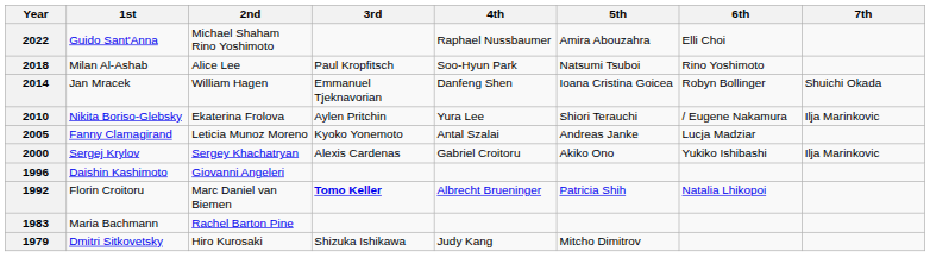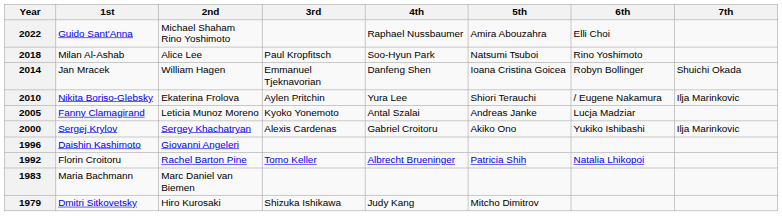 <table class="wikitable" style="font-size:100%;">
 <tr>
 <th width="5%">Year</th>
 <th width="10%">1st</th>
 <th width="10%">2nd</th>
 <th width="10%">3rd</th>
 <th width="10%">4th</th>
 <th width="10%">5th</th>
 <th width="10%">6th</th>
 <th width="10%">7th</th>
 </tr>
 <tr>
 <th>2022</th>
 <td> <a href='#'>Guido Sant'Anna</a></td>
 <td> Michael Shaham<br> Rino Yoshimoto</td>
 <td></td>
 <td> Raphael Nussbaumer</td>
 <td> Amira Abouzahra</td>
 <td> Elli Choi</td>
 <td></td>
 </tr>
 <tr valign="top">
 <th>2018</th>
 <td> Milan Al-Ashab</td>
 <td> Alice Lee</td>
 <td> Paul Kropfitsch</td>
 <td> Soo-Hyun Park</td>
 <td> Natsumi Tsuboi</td>
 <td> Rino Yoshimoto</td>
 <td></td>
 </tr>
 <tr valign="top">
 <th>2014</th>
 <td> Jan Mracek</td>
 <td> William Hagen</td>
 <td> Emmanuel Tjeknavorian</td>
 <td> Danfeng Shen</td>
 <td> Ioana Cristina Goicea</td>
 <td> Robyn Bollinger</td>
 <td> Shuichi Okada</td>
 </tr>
 <tr valign="top">
 <th>2010</th>
 <td> <a href='#'>Nikita Boriso-Glebsky</a></td>
 <td> Ekaterina Frolova</td>
 <td> Aylen Pritchin</td>
 <td> Yura Lee</td>
 <td> Shiori Terauchi</td>
 <td>/ Eugene Nakamura</td>
 <td> Ilja Marinkovic</td>
 </tr>
 <tr valign="top">
 <th>2005</th>
 <td> <a href='#'>Fanny Clamagirand</a></td>
 <td> Leticia Munoz Moreno</td>
 <td> Kyoko Yonemoto</td>
 <td> Antal Szalai</td>
 <td> Andreas Janke</td>
 <td> Lucja Madziar</td>
 <td></td>
 </tr>
 <tr valign="top">
 <th>2000</th>
 <td> <a href='#'>Sergej Krylov</a></td>
 <td> <a href='#'>Sergey Khachatryan</a></td>
 <td> Alexis Cardenas</td>
 <td> Gabriel Croitoru</td>
 <td> Akiko Ono</td>
 <td> Yukiko Ishibashi</td>
 <td> Ilja Marinkovic</td>
 </tr>
 <tr valign="top">
 <th>1996</th>
 <td> <a href='#'>Daishin Kashimoto</a></td>
 <td> <a href='#'>Giovanni Angeleri</a></td>
 <td></td>
 <td></td>
 <td></td>
 <td></td>
 <td></td>
 </tr>
 <tr valign="top">
 <th>1992</th>
 <td> Florin Croitoru</td>
-<td> Marc Daniel van Biemen</td>
-<td><strong> <a href='#'>Tomo Keller</a></strong></td>
+<td> <a href='#'>Rachel Barton Pine</a></td>
+<td> <a href='#'>Tomo Keller</a></td>
 <td> <a href='#'>Albrecht Brueninger</a></td>
 <td> <a href='#'>Patricia Shih</a></td>
 <td> <a href='#'>Natalia Lhikopoi</a></td>
 <td></td>
 </tr>
 <tr valign="top">
 <th>1983</th>
 <td> Maria Bachmann</td>
-<td> <a href='#'>Rachel Barton Pine</a></td>
+<td> Marc Daniel van Biemen</td>
 <td></td>
 <td></td>
 <td></td>
 <td></td>
 <td></td>
 </tr>
 <tr>
 <th>1979</th>
 <td> <a href='#'>Dmitri Sitkovetsky</a></td>
 <td> Hiro Kurosaki</td>
 <td> Shizuka Ishikawa</td>
 <td> Judy Kang</td>
 <td> Mitcho Dimitrov</td>
 <td></td>
 </tr>
 </table>
